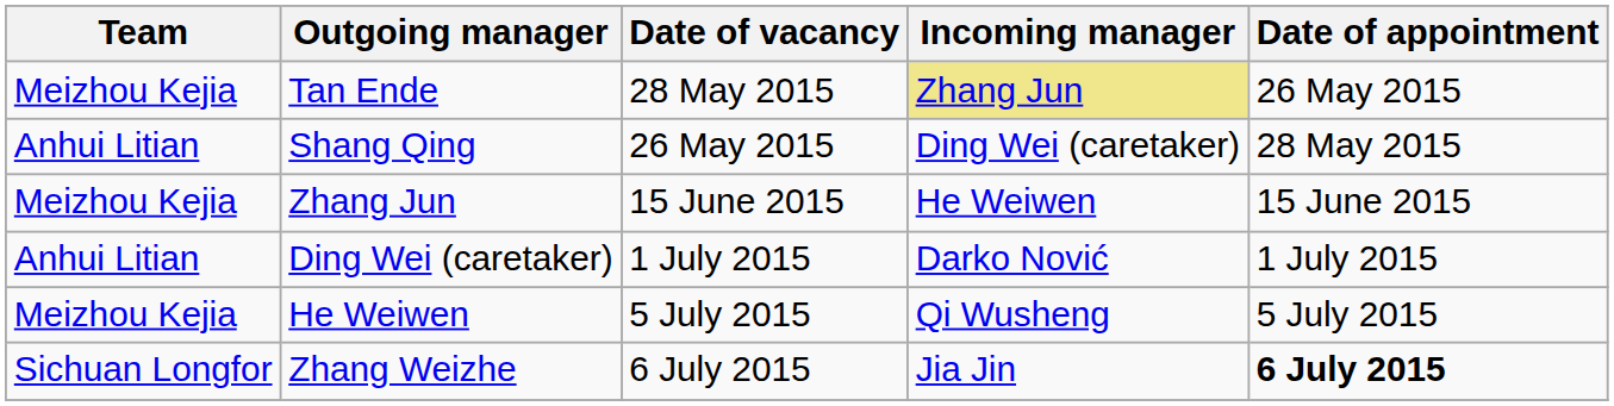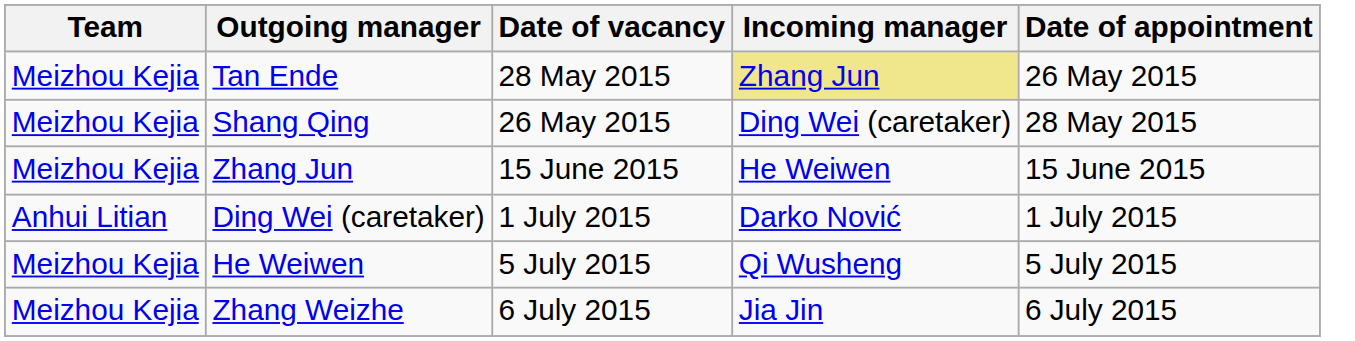 <table class="wikitable">
 <tr>
 <th>Team</th>
 <th>Outgoing manager</th>
 <th>Date of vacancy</th>
 <th>Incoming manager</th>
 <th>Date of appointment</th>
 </tr>
 <tr>
 <td><a href='#'>Meizhou Kejia</a></td>
 <td> <a href='#'>Tan Ende</a></td>
 <td>28 May 2015</td>
 <td style="background: khaki;"> <a href='#'>Zhang Jun</a></td>
 <td>26 May 2015</td>
 </tr>
 <tr>
-<td><a href='#'>Anhui Litian</a></td>
+<td><a href='#'>Meizhou Kejia</a></td>
 <td> <a href='#'>Shang Qing</a></td>
 <td>26 May 2015</td>
 <td> <a href='#'>Ding Wei</a> (caretaker)</td>
 <td>28 May 2015</td>
 </tr>
 <tr>
 <td><a href='#'>Meizhou Kejia</a></td>
 <td> <a href='#'>Zhang Jun</a></td>
 <td>15 June 2015</td>
 <td> <a href='#'>He Weiwen</a></td>
 <td>15 June 2015</td>
 </tr>
 <tr>
 <td><a href='#'>Anhui Litian</a></td>
 <td> <a href='#'>Ding Wei</a> (caretaker)</td>
 <td>1 July 2015</td>
 <td> <a href='#'>Darko Nović</a></td>
 <td>1 July 2015</td>
 </tr>
 <tr>
 <td><a href='#'>Meizhou Kejia</a></td>
 <td> <a href='#'>He Weiwen</a></td>
 <td>5 July 2015</td>
 <td> <a href='#'>Qi Wusheng</a></td>
 <td>5 July 2015</td>
 </tr>
 <tr>
-<td><a href='#'>Sichuan Longfor</a></td>
+<td><a href='#'>Meizhou Kejia</a></td>
 <td> <a href='#'>Zhang Weizhe</a></td>
 <td>6 July 2015</td>
 <td> <a href='#'>Jia Jin</a></td>
-<td><strong>6 July 2015</strong></td>
+<td>6 July 2015</td>
 </tr>
 </table>
